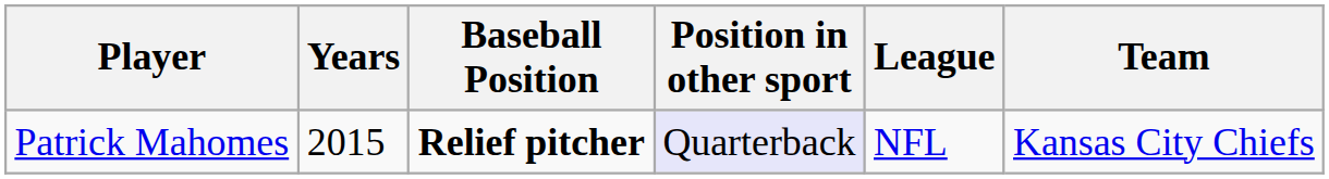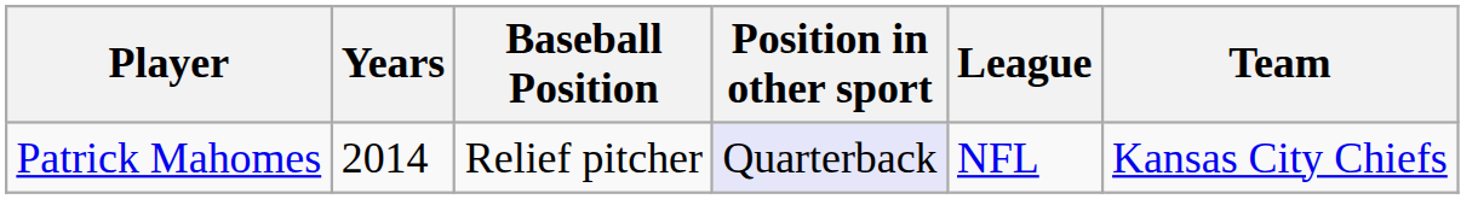 <table class="wikitable">
 <tr>
 <th>Player</th>
 <th>Years</th>
 <th>Baseball<br>Position</th>
 <th>Position in<br>other sport</th>
 <th>League</th>
 <th>Team</th>
 </tr>
 <tr>
 <td><a href='#'>Patrick Mahomes</a></td>
-<td>2015</td>
-<td><strong>Relief pitcher</strong></td>
+<td>2014</td>
+<td>Relief pitcher</td>
 <td style="background: lavender;">Quarterback</td>
 <td><a href='#'>NFL</a></td>
 <td><a href='#'>Kansas City Chiefs</a></td>
 </tr>
 </table>
